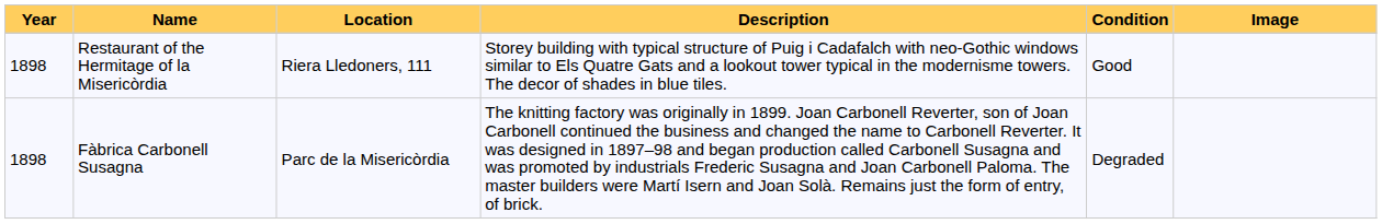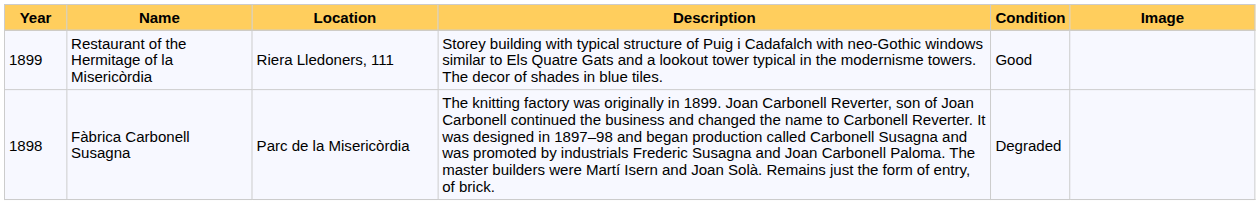 <table bgcolor="#f7f8ff" cellpadding="4" cellspacing="0" border="1" style="font-size: 95%; border: #cccccc solid 1px; border-collapse: collapse;">
 <tr>
 <th width="5%" style="background:#ffce5d;">Year</th>
 <th width="15%" style="background:#ffce5d;">Name</th>
 <th width="15%" style="background:#ffce5d;">Location</th>
 <th width="45%" style="background:#ffce5d;">Description</th>
 <th width="5%" style="background:#ffce5d;">Condition</th>
 <th width="15%" style="background:#ffce5d;">Image</th>
 </tr>
 <tr ---->
 </tr>
 <tr>
-<td>1898</td>
+<td>1899</td>
 <td>Restaurant of the Hermitage of la Misericòrdia</td>
 <td>Riera Lledoners, 111 <br> <small></small></td>
 <td>Storey building with typical structure of Puig i Cadafalch with neo-Gothic windows similar to Els Quatre Gats and a lookout tower typical in the modernisme towers. The decor of shades in blue tiles.</td>
 <td>Good</td>
 <td></td>
 </tr>
 <tr>
 <td>1898</td>
 <td>Fàbrica Carbonell Susagna</td>
 <td>Parc de la Misericòrdia<br> <small></small></td>
 <td>The knitting factory was originally in 1899. Joan Carbonell Reverter, son of Joan Carbonell continued the business and changed the name to Carbonell Reverter. It was designed in 1897–98 and began production called Carbonell Susagna and was promoted by industrials Frederic Susagna and Joan Carbonell Paloma. The master builders were Martí Isern and Joan Solà. Remains just the form of entry, of brick.</td>
 <td>Degraded</td>
 <td></td>
 </tr>
 <tr>
 </tr>
 </table>
